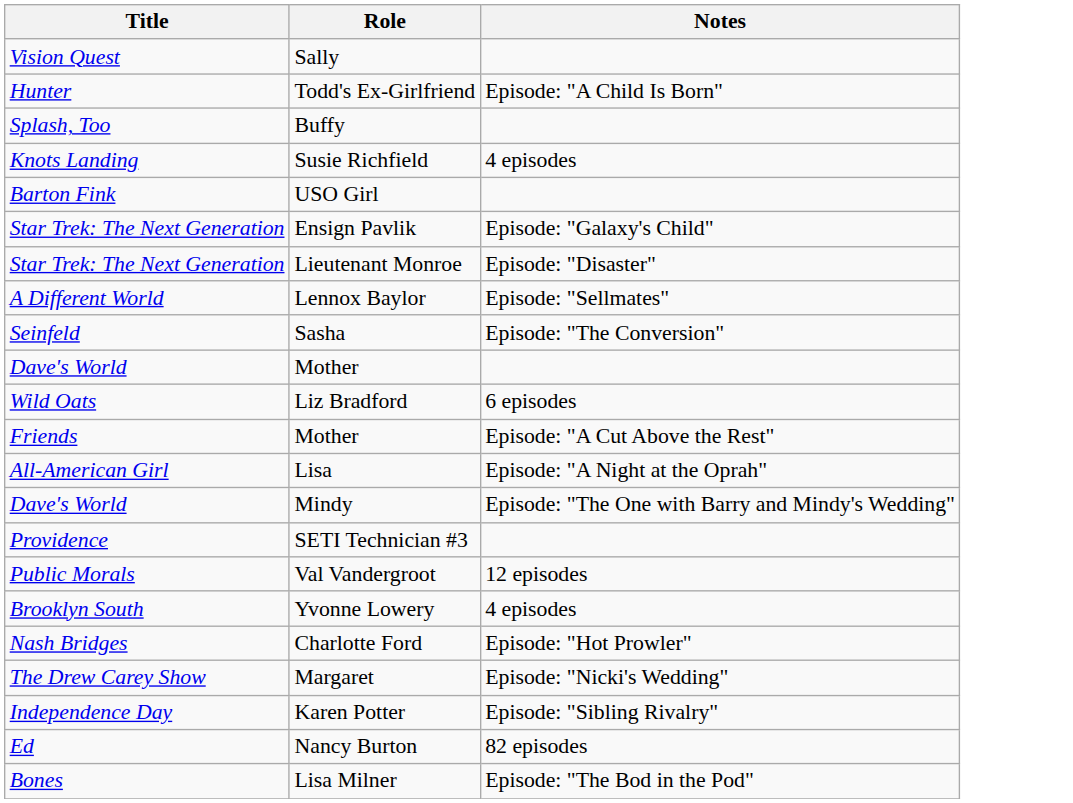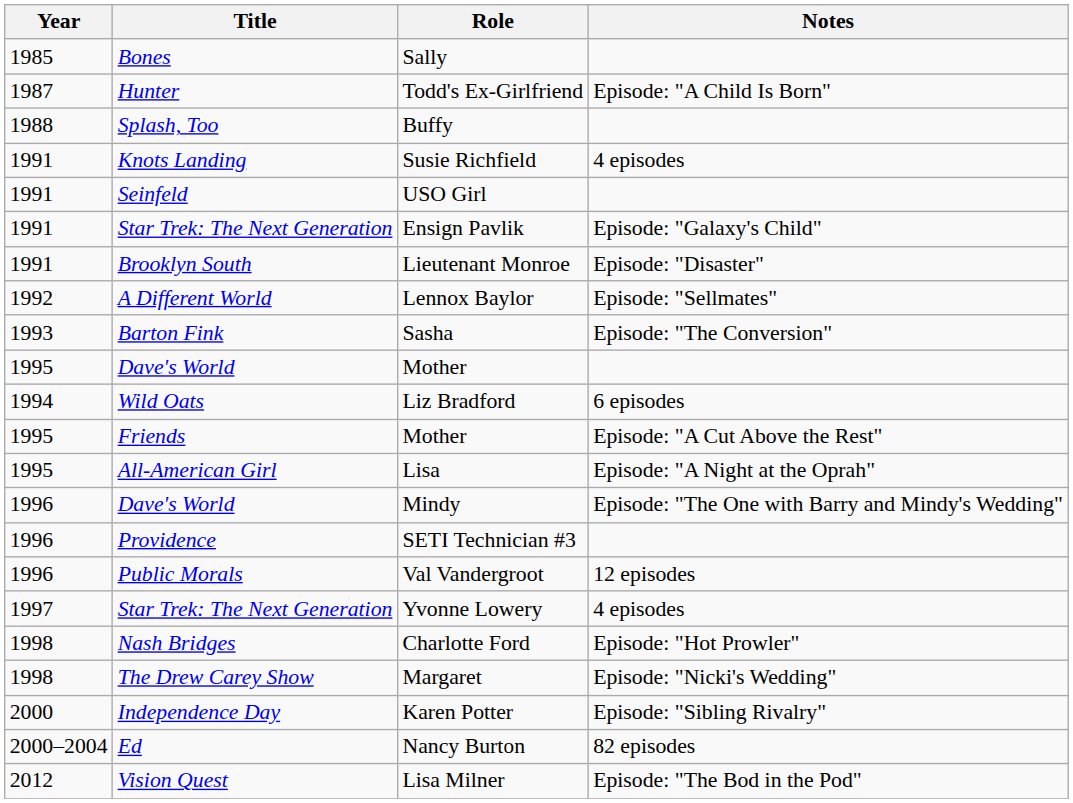 <table class="wikitable sortable">
 <tr>
+<th>Year</th>
 <th>Title</th>
 <th>Role</th>
 <th class="unsortable">Notes</th>
 </tr>
 <tr>
-<td><em><a href='#'>Vision Quest</a></em></td>
+<td>1985</td>
+<td><em><a href='#'>Bones</a></em></td>
 <td>Sally</td>
 <td></td>
 </tr>
 <tr>
+<td>1987</td>
 <td><em><a href='#'>Hunter</a></em></td>
 <td>Todd's Ex-Girlfriend</td>
 <td>Episode: "A Child Is Born"</td>
 </tr>
 <tr>
+<td>1988</td>
 <td><em><a href='#'>Splash, Too</a></em></td>
 <td>Buffy</td>
 <td></td>
 </tr>
 <tr>
+<td>1991</td>
 <td><em><a href='#'>Knots Landing</a></em></td>
 <td>Susie Richfield</td>
 <td>4 episodes</td>
 </tr>
 <tr>
-<td><em><a href='#'>Barton Fink</a></em></td>
+<td>1991</td>
+<td><em><a href='#'>Seinfeld</a></em></td>
 <td>USO Girl</td>
 <td></td>
 </tr>
 <tr>
+<td>1991</td>
 <td><em><a href='#'>Star Trek: The Next Generation</a></em></td>
 <td>Ensign Pavlik</td>
 <td>Episode: "Galaxy's Child"</td>
 </tr>
 <tr>
-<td><em><a href='#'>Star Trek: The Next Generation</a></em></td>
+<td>1991</td>
+<td><em><a href='#'>Brooklyn South</a></em></td>
 <td>Lieutenant Monroe</td>
 <td>Episode: "Disaster"</td>
 </tr>
 <tr>
+<td>1992</td>
 <td><em><a href='#'>A Different World</a></em></td>
 <td>Lennox Baylor</td>
 <td>Episode: "Sellmates"</td>
 </tr>
 <tr>
-<td><em><a href='#'>Seinfeld</a></em></td>
+<td>1993</td>
+<td><em><a href='#'>Barton Fink</a></em></td>
 <td>Sasha</td>
 <td>Episode: "The Conversion"</td>
 </tr>
 <tr>
+<td>1995</td>
 <td><em><a href='#'>Dave's World</a></em></td>
 <td>Mother</td>
 <td Episode: "Who is David Watt"></td>
 </tr>
 <tr>
+<td>1994</td>
 <td><em><a href='#'>Wild Oats</a></em></td>
 <td>Liz Bradford</td>
 <td>6 episodes</td>
 </tr>
 <tr>
+<td>1995</td>
 <td><em><a href='#'>Friends</a></em></td>
 <td>Mother</td>
 <td>Episode: "A Cut Above the Rest"</td>
 </tr>
 <tr>
+<td>1995</td>
 <td><em><a href='#'>All-American Girl</a></em></td>
 <td>Lisa</td>
 <td>Episode: "A Night at the Oprah"</td>
 </tr>
 <tr>
+<td>1996</td>
 <td><em><a href='#'>Dave's World</a></em></td>
 <td>Mindy</td>
 <td>Episode: "The One with Barry and Mindy's Wedding"</td>
 </tr>
 <tr>
+<td>1996</td>
 <td><em><a href='#'>Providence</a></em></td>
 <td>SETI Technician #3</td>
 <td></td>
 </tr>
 <tr>
+<td>1996</td>
 <td><em><a href='#'>Public Morals</a></em></td>
 <td>Val Vandergroot</td>
 <td>12 episodes</td>
 </tr>
 <tr>
-<td><em><a href='#'>Brooklyn South</a></em></td>
+<td>1997</td>
+<td><em><a href='#'>Star Trek: The Next Generation</a></em></td>
 <td>Yvonne Lowery</td>
 <td>4 episodes</td>
 </tr>
 <tr>
+<td>1998</td>
 <td><em><a href='#'>Nash Bridges</a></em></td>
 <td>Charlotte Ford</td>
 <td>Episode: "Hot Prowler"</td>
 </tr>
 <tr>
+<td>1998</td>
 <td><em><a href='#'>The Drew Carey Show</a></em></td>
 <td>Margaret</td>
 <td>Episode: "Nicki's Wedding"</td>
 </tr>
 <tr>
+<td>2000</td>
 <td><em><a href='#'>Independence Day</a></em></td>
 <td>Karen Potter</td>
 <td>Episode: "Sibling Rivalry"</td>
 </tr>
 <tr>
+<td>2000–2004</td>
 <td><em><a href='#'>Ed</a></em></td>
 <td>Nancy Burton</td>
 <td>82 episodes</td>
 </tr>
 <tr>
-<td><em><a href='#'>Bones</a></em></td>
+<td>2012</td>
+<td><em><a href='#'>Vision Quest</a></em></td>
 <td>Lisa Milner</td>
 <td>Episode: "The Bod in the Pod"</td>
 </tr>
 </table>
